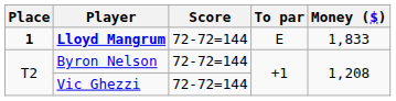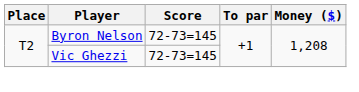 <table class="wikitable">
 <tr>
 <th>Place</th>
 <th>Player</th>
 <th>Score</th>
 <th>To par</th>
 <th>Money (<a href='#'>$</a>)</th>
 </tr>
 <tr>
-<td align=center><strong>1</strong></td>
-<td> <strong><a href='#'>Lloyd Mangrum</a></strong></td>
-<td align=center>72-72=144</td>
-<td align=center>E</td>
-<td align=center>1,833 </td>
-</tr>
-<tr>
 <td align=center rowspan=2>T2</td>
 <td> <a href='#'>Byron Nelson</a></td>
-<td align=center>72-72=144</td>
+<td align=center>72-73=145</td>
 <td rowspan=2 align=center>+1</td>
 <td rowspan=2 align=center>1,208 </td>
 </tr>
 <tr>
 <td> <a href='#'>Vic Ghezzi</a></td>
-<td align=center>72-72=144</td>
+<td align=center>72-73=145</td>
 </tr>
 </table>
